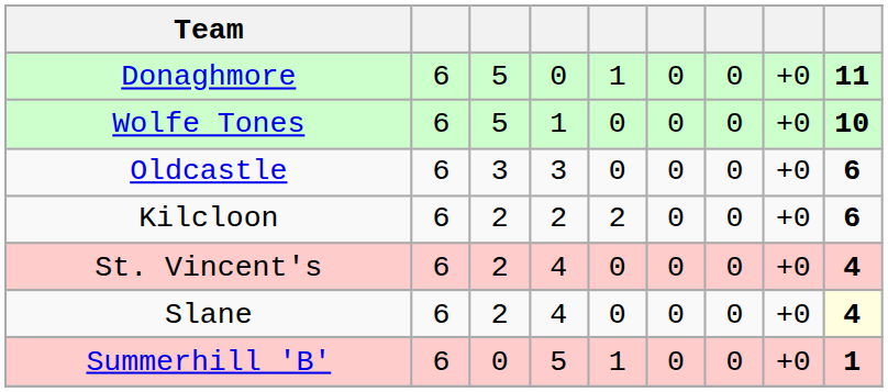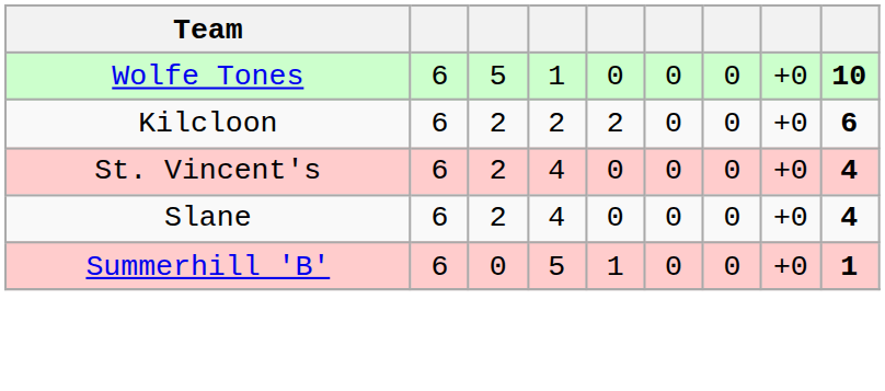 <table class="wikitable" style="text-align:center">
 <tr>
 <th width="175">Team</th>
 <th width="20"></th>
 <th width="20"></th>
 <th width="20"></th>
 <th width="20"></th>
 <th width="20"></th>
 <th width="20"></th>
 <th width="20"></th>
 <th width="20"></th>
 </tr>
 <tr style="background:#cfc;">
-<td><a href='#'>Donaghmore</a></td>
-<td>6</td>
-<td>5</td>
-<td>0</td>
-<td>1</td>
-<td>0</td>
-<td>0</td>
-<td>+0</td>
-<td><strong>11</strong></td>
-</tr>
-<tr style="background:#cfc;">
 <td><a href='#'>Wolfe Tones</a></td>
 <td>6</td>
 <td>5</td>
 <td>1</td>
 <td>0</td>
 <td>0</td>
 <td>0</td>
 <td>+0</td>
 <td><strong>10</strong></td>
-</tr>
-<tr>
-<td><a href='#'>Oldcastle</a></td>
-<td>6</td>
-<td>3</td>
-<td>3</td>
-<td>0</td>
-<td>0</td>
-<td>0</td>
-<td>+0</td>
-<td><strong>6</strong></td>
 </tr>
 <tr>
 <td>Kilcloon</td>
 <td>6</td>
 <td>2</td>
 <td>2</td>
 <td>2</td>
 <td>0</td>
 <td>0</td>
 <td>+0</td>
 <td><strong>6</strong></td>
 </tr>
 <tr style="background:#fcc;">
 <td>St. Vincent's</td>
 <td>6</td>
 <td>2</td>
 <td>4</td>
 <td>0</td>
 <td>0</td>
 <td>0</td>
 <td>+0</td>
 <td><strong>4</strong></td>
 </tr>
 <tr>
 <td>Slane</td>
 <td>6</td>
 <td>2</td>
 <td>4</td>
 <td>0</td>
 <td>0</td>
 <td>0</td>
 <td>+0</td>
-<td style="background: lightyellow;"><strong>4</strong></td>
+<td><strong>4</strong></td>
 </tr>
 <tr style="background:#fcc;">
 <td><a href='#'>Summerhill 'B'</a></td>
 <td>6</td>
 <td>0</td>
 <td>5</td>
 <td>1</td>
 <td>0</td>
 <td>0</td>
 <td>+0</td>
 <td><strong>1</strong></td>
 </tr>
 <tr>
 </tr>
 </table>
